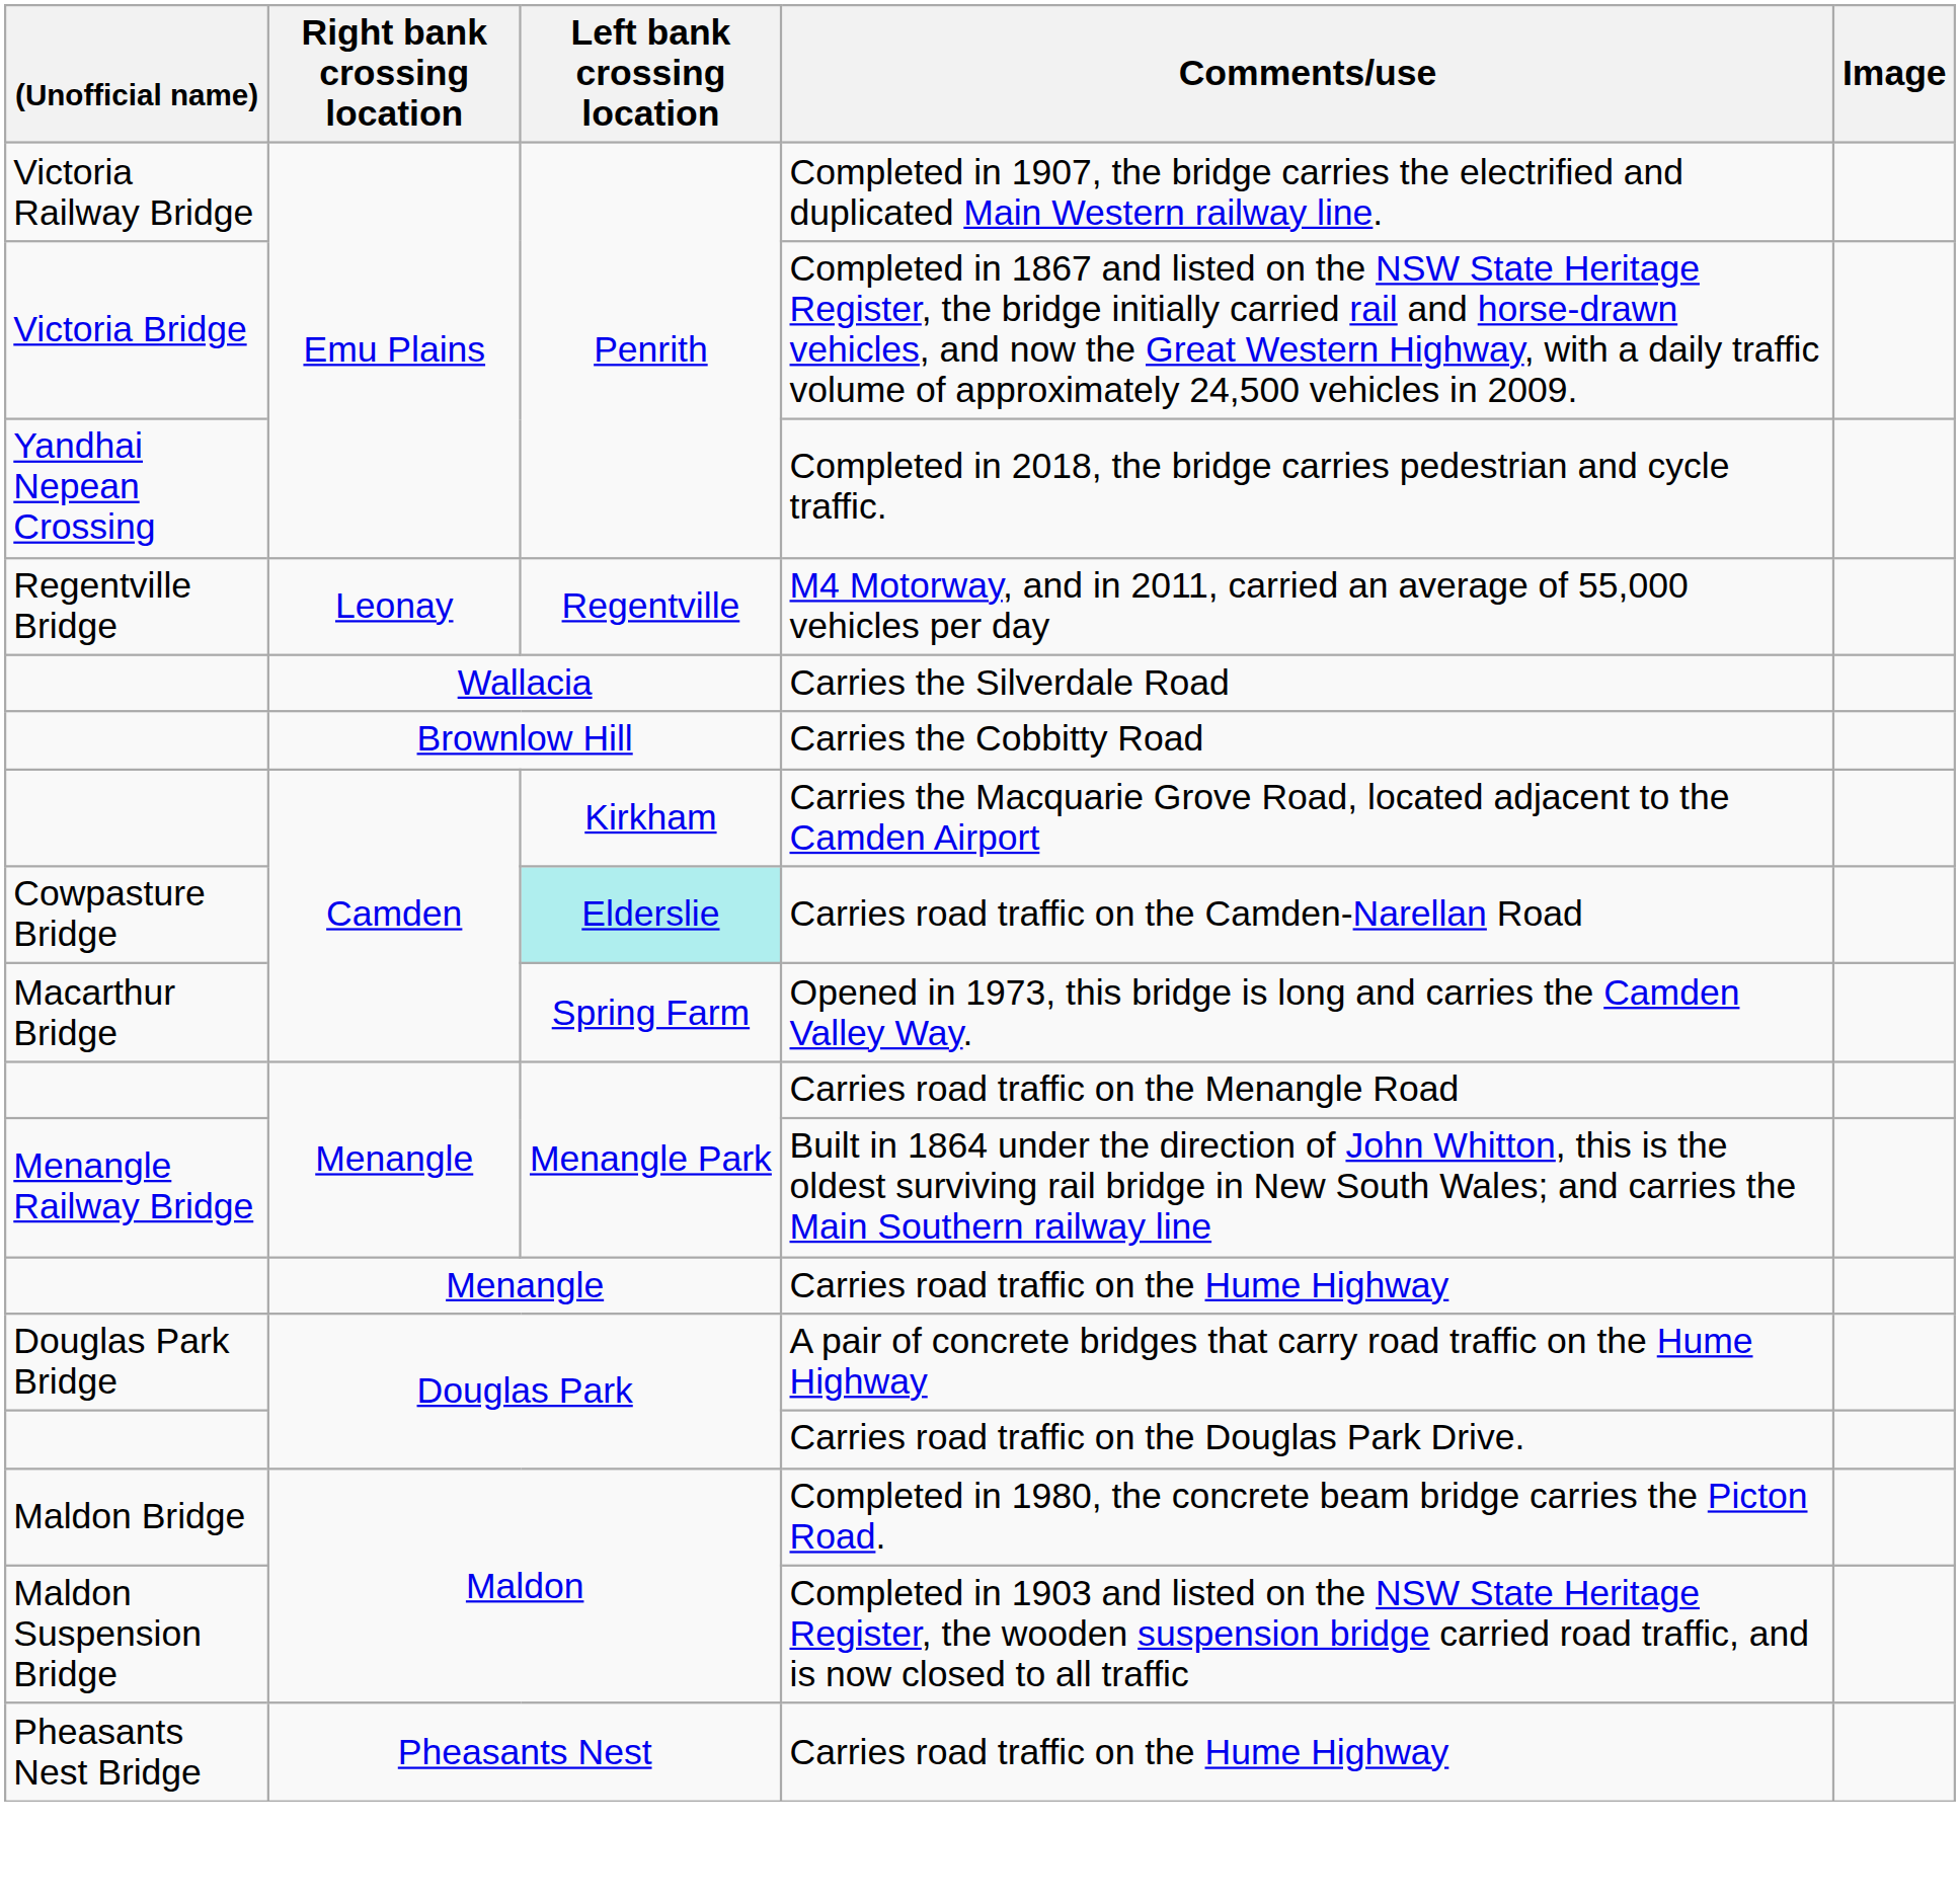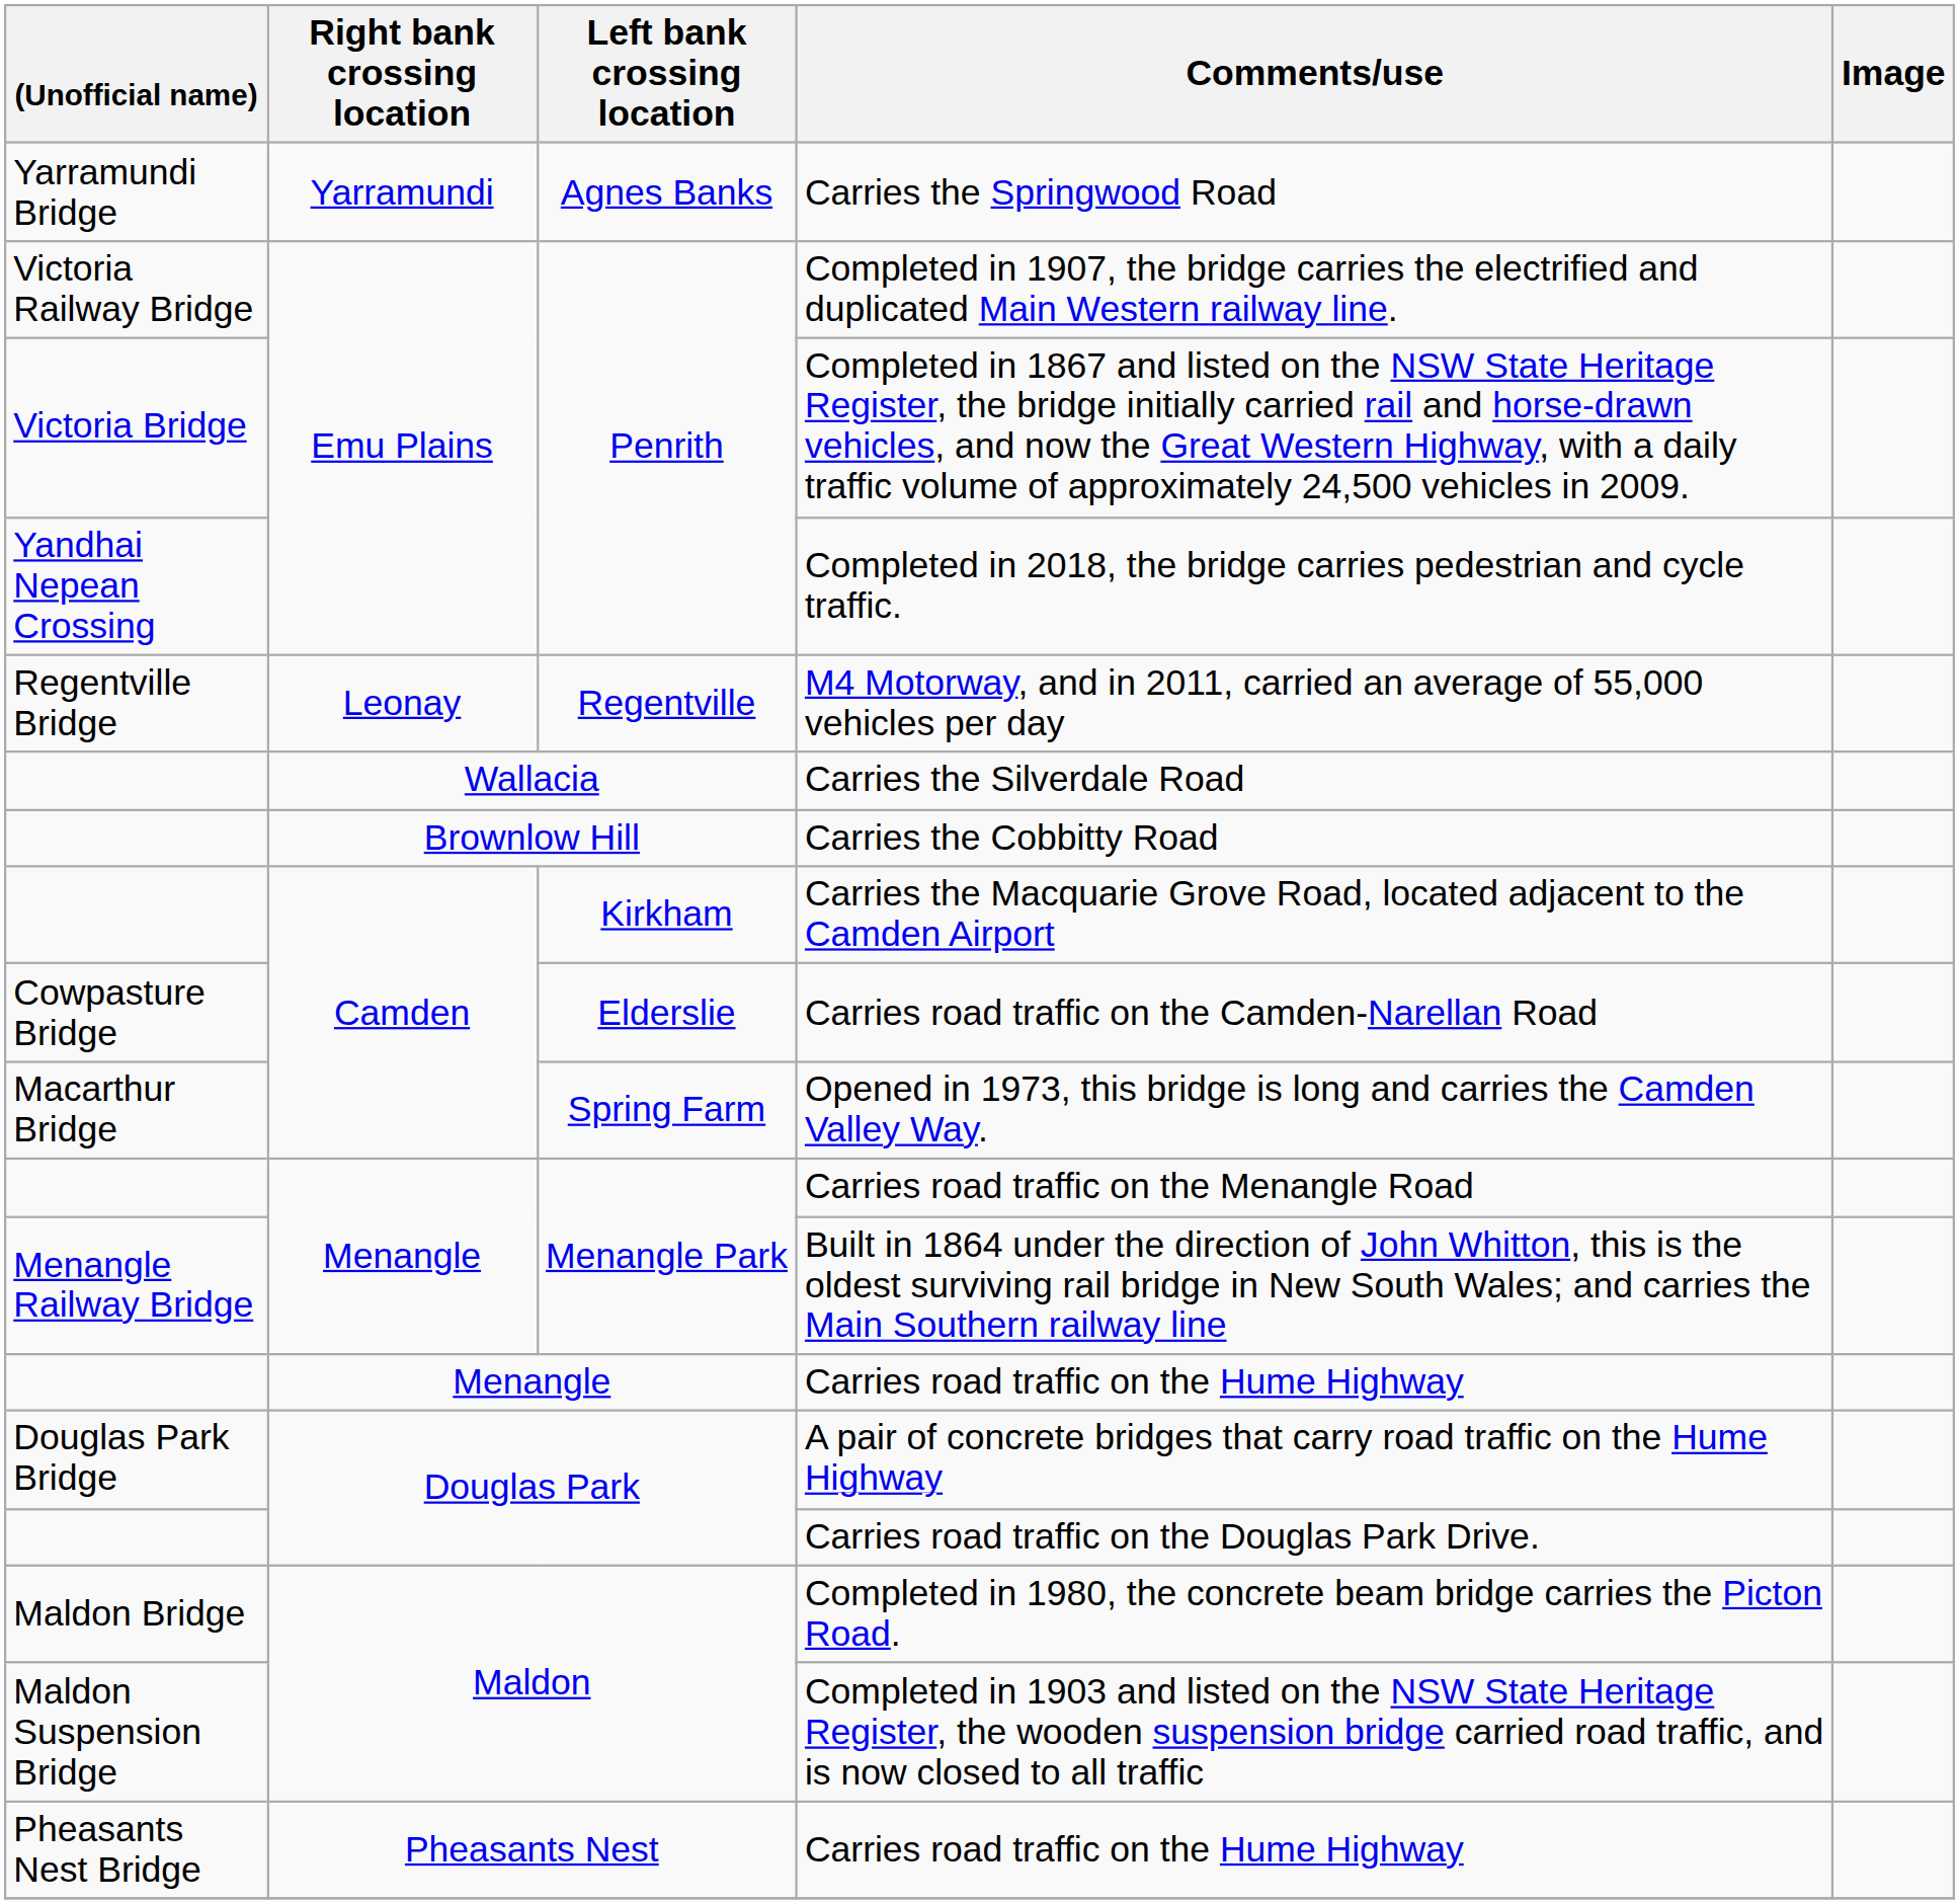 <table class="wikitable">
 <tr>
 <th><br><small>(Unofficial name)</small></th>
 <th>Right bank crossing location</th>
 <th>Left bank crossing location</th>
 <th>Comments/use</th>
 <th>Image</th>
+</tr>
+<tr>
+<td>Yarramundi Bridge</td>
+<td align="center"><a href='#'>Yarramundi</a></td>
+<td align="center"><a href='#'>Agnes Banks</a></td>
+<td>Carries the <a href='#'>Springwood</a> Road</td>
+<td align="center"></td>
 </tr>
 <tr>
 <td>Victoria Railway Bridge</td>
 <td rowspan="3" align="center"><a href='#'>Emu Plains</a></td>
 <td rowspan="3" align="center"><a href='#'>Penrith</a></td>
 <td>Completed in 1907, the bridge carries the electrified and duplicated <a href='#'>Main Western railway line</a>.</td>
 <td align="center"></td>
 </tr>
 <tr>
 <td><a href='#'>Victoria Bridge</a></td>
 <td>Completed in 1867 and listed on the <a href='#'>NSW State Heritage Register</a>, the bridge initially carried <a href='#'>rail</a> and <a href='#'>horse-drawn vehicles</a>, and now the <a href='#'>Great Western Highway</a>, with a daily traffic volume of approximately 24,500 vehicles in 2009.</td>
 <td align="center"></td>
 </tr>
 <tr>
 <td><a href='#'>Yandhai Nepean Crossing</a></td>
 <td>Completed in 2018, the bridge carries pedestrian and cycle traffic.</td>
 <td></td>
 </tr>
 <tr>
 <td>Regentville Bridge</td>
 <td align="center"><a href='#'>Leonay</a></td>
 <td align="center"><a href='#'>Regentville</a></td>
 <td><a href='#'>M4 Motorway</a>, and in 2011, carried an average of 55,000 vehicles per day</td>
 <td align="center"></td>
 </tr>
 <tr>
 <td></td>
 <td colspan=2 align="center"><a href='#'>Wallacia</a></td>
 <td>Carries the Silverdale Road</td>
 <td align="center"></td>
 </tr>
 <tr>
 <td></td>
 <td colspan=2 align="center"><a href='#'>Brownlow Hill</a></td>
 <td>Carries the Cobbitty Road</td>
 <td align="center"></td>
 </tr>
 <tr>
 <td></td>
 <td rowspan=3 align="center"><a href='#'>Camden</a></td>
 <td align="center"><a href='#'>Kirkham</a></td>
 <td>Carries the Macquarie Grove Road, located adjacent to the <a href='#'>Camden Airport</a></td>
 <td align="center"></td>
 </tr>
 <tr>
 <td>Cowpasture Bridge</td>
-<td align="center" style="background: paleturquoise;"><a href='#'>Elderslie</a></td>
+<td align="center"><a href='#'>Elderslie</a></td>
 <td>Carries road traffic on the Camden-<a href='#'>Narellan</a> Road</td>
 <td align="center"></td>
 </tr>
 <tr>
 <td>Macarthur Bridge</td>
 <td align="center"><a href='#'>Spring Farm</a></td>
 <td>Opened in 1973, this bridge is  long and carries the <a href='#'>Camden Valley Way</a>.</td>
 <td align="center"></td>
 </tr>
 <tr>
 <td></td>
 <td rowspan=2 align="center"><a href='#'>Menangle</a></td>
 <td rowspan=2 align="center"><a href='#'>Menangle Park</a></td>
 <td>Carries road traffic on the Menangle Road</td>
 <td align="center"></td>
 </tr>
 <tr>
 <td><a href='#'>Menangle Railway Bridge</a></td>
 <td>Built in 1864 under the direction of <a href='#'>John Whitton</a>, this is the oldest surviving rail bridge in New South Wales; and carries the <a href='#'>Main Southern railway line</a></td>
 <td align="center"></td>
 </tr>
 <tr>
 <td></td>
 <td colspan=2 align="center"><a href='#'>Menangle</a></td>
 <td>Carries road traffic on the <a href='#'>Hume Highway</a></td>
 <td align="center"></td>
 </tr>
 <tr>
 <td>Douglas Park Bridge</td>
 <td rowspan=2 colspan=2 align="center"><a href='#'>Douglas Park</a></td>
 <td>A pair of concrete bridges that carry road traffic on the <a href='#'>Hume Highway</a></td>
 <td align="center"></td>
 </tr>
 <tr>
 <td></td>
 <td>Carries road traffic on the Douglas Park Drive.</td>
 <td align="center"></td>
 </tr>
 <tr>
 <td>Maldon Bridge</td>
 <td rowspan=2 colspan=2 align="center"><a href='#'>Maldon</a></td>
 <td>Completed in 1980, the concrete beam bridge carries the <a href='#'>Picton Road</a>.</td>
 <td align="center"></td>
 </tr>
 <tr>
 <td>Maldon Suspension Bridge</td>
 <td>Completed in 1903 and listed on the <a href='#'>NSW State Heritage Register</a>, the wooden <a href='#'>suspension bridge</a> carried road traffic, and is now closed to all traffic</td>
 <td align="center"></td>
 </tr>
 <tr>
 <td>Pheasants Nest Bridge</td>
 <td colspan=2 align="center"><a href='#'>Pheasants Nest</a></td>
 <td>Carries road traffic on the <a href='#'>Hume Highway</a></td>
 <td align="center"></td>
 </tr>
 <tr>
 </tr>
 </table>
